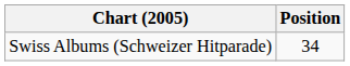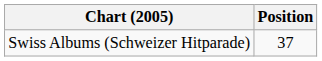 <table class="wikitable">
 <tr>
 <th>Chart (2005)</th>
 <th>Position</th>
 </tr>
 <tr>
 <td>Swiss Albums (Schweizer Hitparade)</td>
-<td align="center">34</td>
+<td align="center">37</td>
 </tr>
 </table>
